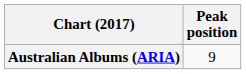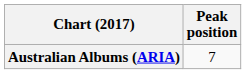 <table class="wikitable plainrowheaders" style="text-align:center">
 <tr>
 <th scope="col">Chart (2017)</th>
 <th scope="col">Peak<br> position</th>
 </tr>
 <tr>
 <th scope="row">Australian Albums (<a href='#'>ARIA</a>)</th>
-<td>9</td>
+<td>7</td>
 </tr>
 </table>
